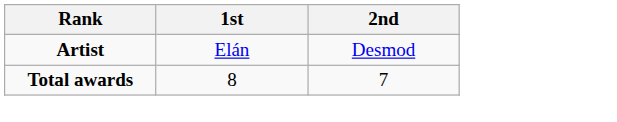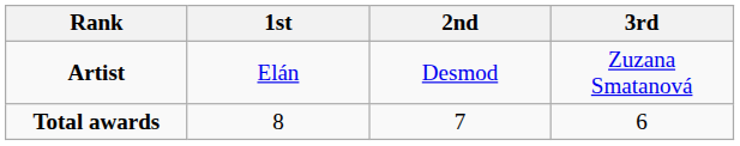 <table class="wikitable">
 <tr>
 <th style="width:120px;">Rank</th>
 <th style="width:120px;">1st</th>
 <th style="width:120px;">2nd</th>
+<th style="width:120px;">3rd</th>
 </tr>
 <tr align=center>
 <td><strong>Artist</strong></td>
 <td><a href='#'>Elán</a></td>
 <td><a href='#'>Desmod</a></td>
+<td><a href='#'>Zuzana Smatanová</a></td>
 </tr>
 <tr align=center>
 <td><strong>Total awards</strong></td>
 <td>8</td>
 <td>7</td>
+<td>6</td>
 </tr>
 </table>
